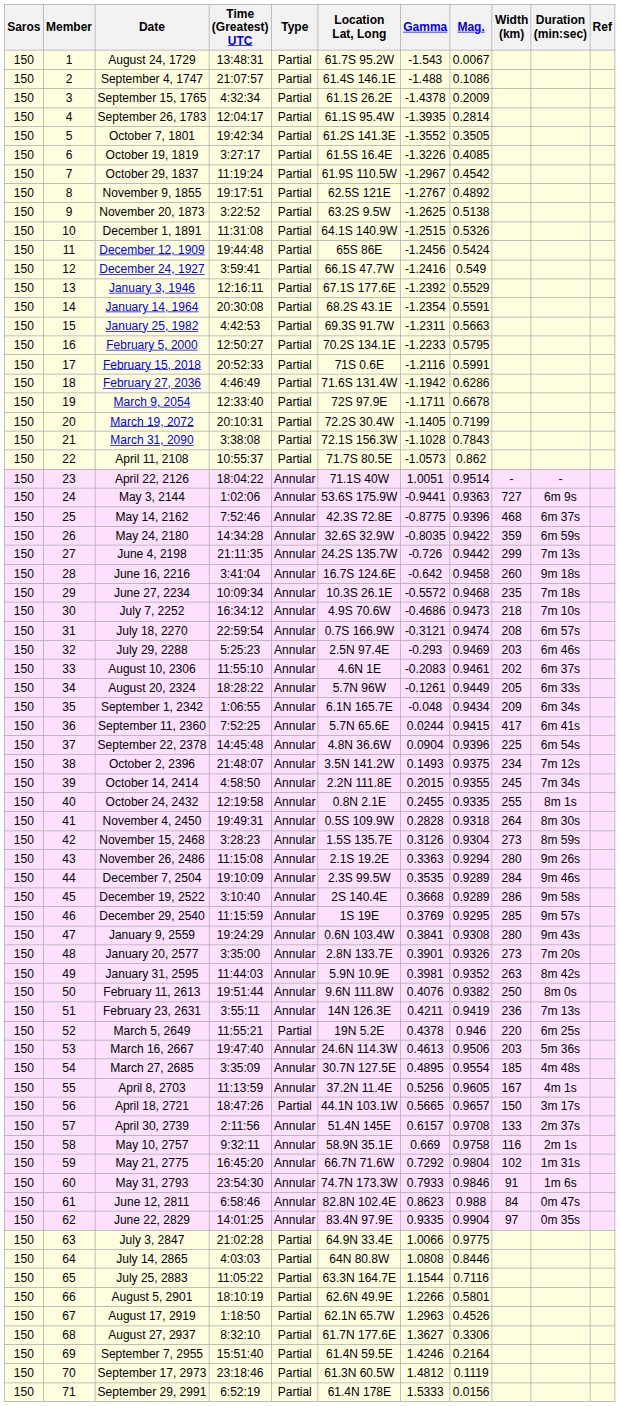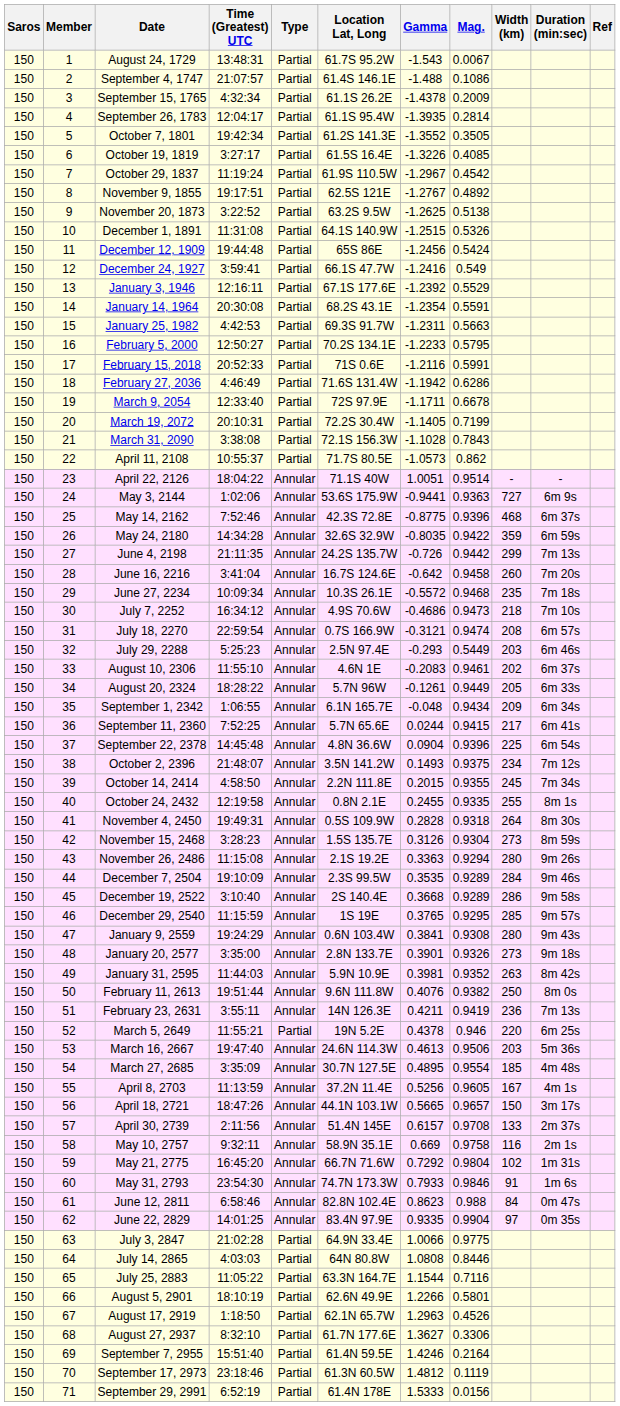 <table class=wikitable>
 <tr align=center>
 <th>Saros</th>
 <th>Member</th>
 <th>Date</th>
 <th>Time<br>(Greatest)<br><a href='#'>UTC</a></th>
 <th>Type</th>
 <th>Location<br>Lat, Long</th>
 <th><a href='#'>Gamma</a></th>
 <th><a href='#'>Mag.</a></th>
 <th>Width<br>(km)</th>
 <th>Duration<br>(min:sec)</th>
 <th>Ref</th>
 </tr>
 <tr align=center bgcolor=#ffffe0>
 <td>150</td>
 <td>1</td>
 <td>August 24, 1729</td>
 <td>13:48:31</td>
 <td>Partial</td>
 <td>61.7S 95.2W</td>
 <td>-1.543</td>
 <td>0.0067</td>
 <td></td>
 <td></td>
 <td></td>
 </tr>
 <tr align=center bgcolor=#ffffe0>
 <td>150</td>
 <td>2</td>
 <td>September 4, 1747</td>
 <td>21:07:57</td>
 <td>Partial</td>
 <td>61.4S 146.1E</td>
 <td>-1.488</td>
 <td>0.1086</td>
 <td></td>
 <td></td>
 <td></td>
 </tr>
 <tr align=center bgcolor=#ffffe0>
 <td>150</td>
 <td>3</td>
 <td>September 15, 1765</td>
 <td>4:32:34</td>
 <td>Partial</td>
 <td>61.1S 26.2E</td>
 <td>-1.4378</td>
 <td>0.2009</td>
 <td></td>
 <td></td>
 <td></td>
 </tr>
 <tr align=center bgcolor=#ffffe0>
 <td>150</td>
 <td>4</td>
 <td>September 26, 1783</td>
 <td>12:04:17</td>
 <td>Partial</td>
 <td>61.1S 95.4W</td>
 <td>-1.3935</td>
 <td>0.2814</td>
 <td></td>
 <td></td>
 <td></td>
 </tr>
 <tr align=center bgcolor=#ffffe0>
 <td>150</td>
 <td>5</td>
 <td>October 7, 1801</td>
 <td>19:42:34</td>
 <td>Partial</td>
 <td>61.2S 141.3E</td>
 <td>-1.3552</td>
 <td>0.3505</td>
 <td></td>
 <td></td>
 <td></td>
 </tr>
 <tr align=center bgcolor=#ffffe0>
 <td>150</td>
 <td>6</td>
 <td>October 19, 1819</td>
 <td>3:27:17</td>
 <td>Partial</td>
 <td>61.5S 16.4E</td>
 <td>-1.3226</td>
 <td>0.4085</td>
 <td></td>
 <td></td>
 <td></td>
 </tr>
 <tr align=center bgcolor=#ffffe0>
 <td>150</td>
 <td>7</td>
 <td>October 29, 1837</td>
 <td>11:19:24</td>
 <td>Partial</td>
 <td>61.9S 110.5W</td>
 <td>-1.2967</td>
 <td>0.4542</td>
 <td></td>
 <td></td>
 <td></td>
 </tr>
 <tr align=center bgcolor=#ffffe0>
 <td>150</td>
 <td>8</td>
 <td>November 9, 1855</td>
 <td>19:17:51</td>
 <td>Partial</td>
 <td>62.5S 121E</td>
 <td>-1.2767</td>
 <td>0.4892</td>
 <td></td>
 <td></td>
 <td></td>
 </tr>
 <tr align=center bgcolor=#ffffe0>
 <td>150</td>
 <td>9</td>
 <td>November 20, 1873</td>
 <td>3:22:52</td>
 <td>Partial</td>
 <td>63.2S 9.5W</td>
 <td>-1.2625</td>
 <td>0.5138</td>
 <td></td>
 <td></td>
 <td></td>
 </tr>
 <tr align=center bgcolor=#ffffe0>
 <td>150</td>
 <td>10</td>
 <td>December 1, 1891</td>
 <td>11:31:08</td>
 <td>Partial</td>
 <td>64.1S 140.9W</td>
 <td>-1.2515</td>
 <td>0.5326</td>
 <td></td>
 <td></td>
 <td></td>
 </tr>
 <tr align=center bgcolor=#ffffe0>
 <td>150</td>
 <td>11</td>
 <td><a href='#'>December 12, 1909</a></td>
 <td>19:44:48</td>
 <td>Partial</td>
 <td>65S 86E</td>
 <td>-1.2456</td>
 <td>0.5424</td>
 <td></td>
 <td></td>
 <td></td>
 </tr>
 <tr align=center bgcolor=#ffffe0>
 <td>150</td>
 <td>12</td>
 <td><a href='#'>December 24, 1927</a></td>
 <td>3:59:41</td>
 <td>Partial</td>
 <td>66.1S 47.7W</td>
 <td>-1.2416</td>
 <td>0.549</td>
 <td></td>
 <td></td>
 <td></td>
 </tr>
 <tr align=center bgcolor=#ffffe0>
 <td>150</td>
 <td>13</td>
 <td><a href='#'>January 3, 1946</a></td>
 <td>12:16:11</td>
 <td>Partial</td>
 <td>67.1S 177.6E</td>
 <td>-1.2392</td>
 <td>0.5529</td>
 <td></td>
 <td></td>
 <td></td>
 </tr>
 <tr align=center bgcolor=#ffffe0>
 <td>150</td>
 <td>14</td>
 <td><a href='#'>January 14, 1964</a></td>
 <td>20:30:08</td>
 <td>Partial</td>
 <td>68.2S 43.1E</td>
 <td>-1.2354</td>
 <td>0.5591</td>
 <td></td>
 <td></td>
 <td></td>
 </tr>
 <tr align=center bgcolor=#ffffe0>
 <td>150</td>
 <td>15</td>
 <td><a href='#'>January 25, 1982</a></td>
 <td>4:42:53</td>
 <td>Partial</td>
 <td>69.3S 91.7W</td>
 <td>-1.2311</td>
 <td>0.5663</td>
 <td></td>
 <td></td>
 <td></td>
 </tr>
 <tr align=center bgcolor=#ffffe0>
 <td>150</td>
 <td>16</td>
 <td><a href='#'>February 5, 2000</a></td>
 <td>12:50:27</td>
 <td>Partial</td>
 <td>70.2S 134.1E</td>
 <td>-1.2233</td>
 <td>0.5795</td>
 <td></td>
 <td></td>
 <td></td>
 </tr>
 <tr align=center bgcolor=#ffffe0>
 <td>150</td>
 <td>17</td>
 <td><a href='#'>February 15, 2018</a></td>
 <td>20:52:33</td>
 <td>Partial</td>
 <td>71S 0.6E</td>
 <td>-1.2116</td>
 <td>0.5991</td>
 <td></td>
 <td></td>
 <td></td>
 </tr>
 <tr align=center bgcolor=#ffffe0>
 <td>150</td>
 <td>18</td>
 <td><a href='#'>February 27, 2036</a></td>
 <td>4:46:49</td>
 <td>Partial</td>
 <td>71.6S 131.4W</td>
 <td>-1.1942</td>
 <td>0.6286</td>
 <td></td>
 <td></td>
 <td></td>
 </tr>
 <tr align=center bgcolor=#ffffe0>
 <td>150</td>
 <td>19</td>
 <td><a href='#'>March 9, 2054</a></td>
 <td>12:33:40</td>
 <td>Partial</td>
 <td>72S 97.9E</td>
 <td>-1.1711</td>
 <td>0.6678</td>
 <td></td>
 <td></td>
 <td></td>
 </tr>
 <tr align=center bgcolor=#ffffe0>
 <td>150</td>
 <td>20</td>
 <td><a href='#'>March 19, 2072</a></td>
 <td>20:10:31</td>
 <td>Partial</td>
 <td>72.2S 30.4W</td>
 <td>-1.1405</td>
 <td>0.7199</td>
 <td></td>
 <td></td>
 <td></td>
 </tr>
 <tr align=center bgcolor=#ffffe0>
 <td>150</td>
 <td>21</td>
 <td><a href='#'>March 31, 2090</a></td>
 <td>3:38:08</td>
 <td>Partial</td>
 <td>72.1S 156.3W</td>
 <td>-1.1028</td>
 <td>0.7843</td>
 <td></td>
 <td></td>
 <td></td>
 </tr>
 <tr align=center bgcolor=#ffffe0>
 <td>150</td>
 <td>22</td>
 <td>April 11, 2108</td>
 <td>10:55:37</td>
 <td>Partial</td>
 <td>71.7S 80.5E</td>
 <td>-1.0573</td>
 <td>0.862</td>
 <td></td>
 <td></td>
 <td></td>
 </tr>
 <tr align=center bgcolor=#ffe0ff>
 <td>150</td>
 <td>23</td>
 <td>April 22, 2126</td>
 <td>18:04:22</td>
 <td>Annular</td>
 <td>71.1S 40W</td>
 <td>1.0051</td>
 <td>0.9514</td>
 <td>-</td>
 <td>-</td>
 <td></td>
 </tr>
 <tr align=center bgcolor=#ffe0ff>
 <td>150</td>
 <td>24</td>
 <td>May 3, 2144</td>
 <td>1:02:06</td>
 <td>Annular</td>
 <td>53.6S 175.9W</td>
 <td>-0.9441</td>
 <td>0.9363</td>
 <td>727</td>
 <td>6m 9s</td>
 <td></td>
 </tr>
 <tr align=center bgcolor=#ffe0ff>
 <td>150</td>
 <td>25</td>
 <td>May 14, 2162</td>
 <td>7:52:46</td>
 <td>Annular</td>
 <td>42.3S 72.8E</td>
 <td>-0.8775</td>
 <td>0.9396</td>
 <td>468</td>
 <td>6m 37s</td>
 <td></td>
 </tr>
 <tr align=center bgcolor=#ffe0ff>
 <td>150</td>
 <td>26</td>
 <td>May 24, 2180</td>
 <td>14:34:28</td>
 <td>Annular</td>
 <td>32.6S 32.9W</td>
 <td>-0.8035</td>
 <td>0.9422</td>
 <td>359</td>
 <td>6m 59s</td>
 <td></td>
 </tr>
 <tr align=center bgcolor=#ffe0ff>
 <td>150</td>
 <td>27</td>
 <td>June 4, 2198</td>
 <td>21:11:35</td>
 <td>Annular</td>
 <td>24.2S 135.7W</td>
 <td>-0.726</td>
 <td>0.9442</td>
 <td>299</td>
 <td>7m 13s</td>
 <td></td>
 </tr>
 <tr align=center bgcolor=#ffe0ff>
 <td>150</td>
 <td>28</td>
 <td>June 16, 2216</td>
 <td>3:41:04</td>
 <td>Annular</td>
 <td>16.7S 124.6E</td>
 <td>-0.642</td>
 <td>0.9458</td>
 <td>260</td>
-<td>9m 18s</td>
+<td>7m 20s</td>
 <td></td>
 </tr>
 <tr align=center bgcolor=#ffe0ff>
 <td>150</td>
 <td>29</td>
 <td>June 27, 2234</td>
 <td>10:09:34</td>
 <td>Annular</td>
 <td>10.3S 26.1E</td>
 <td>-0.5572</td>
 <td>0.9468</td>
 <td>235</td>
 <td>7m 18s</td>
 <td></td>
 </tr>
 <tr align=center bgcolor=#ffe0ff>
 <td>150</td>
 <td>30</td>
 <td>July 7, 2252</td>
 <td>16:34:12</td>
 <td>Annular</td>
 <td>4.9S 70.6W</td>
 <td>-0.4686</td>
 <td>0.9473</td>
 <td>218</td>
 <td>7m 10s</td>
 <td></td>
 </tr>
 <tr align=center bgcolor=#ffe0ff>
 <td>150</td>
 <td>31</td>
 <td>July 18, 2270</td>
 <td>22:59:54</td>
 <td>Annular</td>
 <td>0.7S 166.9W</td>
 <td>-0.3121</td>
 <td>0.9474</td>
 <td>208</td>
 <td>6m 57s</td>
 <td></td>
 </tr>
 <tr align=center bgcolor=#ffe0ff>
 <td>150</td>
 <td>32</td>
 <td>July 29, 2288</td>
 <td>5:25:23</td>
 <td>Annular</td>
 <td>2.5N 97.4E</td>
 <td>-0.293</td>
-<td>0.9469</td>
+<td>0.5449</td>
 <td>203</td>
 <td>6m 46s</td>
 <td></td>
 </tr>
 <tr align=center bgcolor=#ffe0ff>
 <td>150</td>
 <td>33</td>
 <td>August 10, 2306</td>
 <td>11:55:10</td>
 <td>Annular</td>
 <td>4.6N 1E</td>
 <td>-0.2083</td>
 <td>0.9461</td>
 <td>202</td>
 <td>6m 37s</td>
 <td></td>
 </tr>
 <tr align=center bgcolor=#ffe0ff>
 <td>150</td>
 <td>34</td>
 <td>August 20, 2324</td>
 <td>18:28:22</td>
 <td>Annular</td>
 <td>5.7N 96W</td>
 <td>-0.1261</td>
 <td>0.9449</td>
 <td>205</td>
 <td>6m 33s</td>
 <td></td>
 </tr>
 <tr align=center bgcolor=#ffe0ff>
 <td>150</td>
 <td>35</td>
 <td>September 1, 2342</td>
 <td>1:06:55</td>
 <td>Annular</td>
 <td>6.1N 165.7E</td>
 <td>-0.048</td>
 <td>0.9434</td>
 <td>209</td>
 <td>6m 34s</td>
 <td></td>
 </tr>
 <tr align=center bgcolor=#ffe0ff>
 <td>150</td>
 <td>36</td>
 <td>September 11, 2360</td>
 <td>7:52:25</td>
 <td>Annular</td>
 <td>5.7N 65.6E</td>
 <td>0.0244</td>
 <td>0.9415</td>
-<td>417</td>
+<td>217</td>
 <td>6m 41s</td>
 <td></td>
 </tr>
 <tr align=center bgcolor=#ffe0ff>
 <td>150</td>
 <td>37</td>
 <td>September 22, 2378</td>
 <td>14:45:48</td>
 <td>Annular</td>
 <td>4.8N 36.6W</td>
 <td>0.0904</td>
 <td>0.9396</td>
 <td>225</td>
 <td>6m 54s</td>
 <td></td>
 </tr>
 <tr align=center bgcolor=#ffe0ff>
 <td>150</td>
 <td>38</td>
 <td>October 2, 2396</td>
 <td>21:48:07</td>
 <td>Annular</td>
 <td>3.5N 141.2W</td>
 <td>0.1493</td>
 <td>0.9375</td>
 <td>234</td>
 <td>7m 12s</td>
 <td></td>
 </tr>
 <tr align=center bgcolor=#ffe0ff>
 <td>150</td>
 <td>39</td>
 <td>October 14, 2414</td>
 <td>4:58:50</td>
 <td>Annular</td>
 <td>2.2N 111.8E</td>
 <td>0.2015</td>
 <td>0.9355</td>
 <td>245</td>
 <td>7m 34s</td>
 <td></td>
 </tr>
 <tr align=center bgcolor=#ffe0ff>
 <td>150</td>
 <td>40</td>
 <td>October 24, 2432</td>
 <td>12:19:58</td>
 <td>Annular</td>
 <td>0.8N 2.1E</td>
 <td>0.2455</td>
 <td>0.9335</td>
 <td>255</td>
 <td>8m 1s</td>
 <td></td>
 </tr>
 <tr align=center bgcolor=#ffe0ff>
 <td>150</td>
 <td>41</td>
 <td>November 4, 2450</td>
 <td>19:49:31</td>
 <td>Annular</td>
 <td>0.5S 109.9W</td>
 <td>0.2828</td>
 <td>0.9318</td>
 <td>264</td>
 <td>8m 30s</td>
 <td></td>
 </tr>
 <tr align=center bgcolor=#ffe0ff>
 <td>150</td>
 <td>42</td>
 <td>November 15, 2468</td>
 <td>3:28:23</td>
 <td>Annular</td>
 <td>1.5S 135.7E</td>
 <td>0.3126</td>
 <td>0.9304</td>
 <td>273</td>
 <td>8m 59s</td>
 <td></td>
 </tr>
 <tr align=center bgcolor=#ffe0ff>
 <td>150</td>
 <td>43</td>
 <td>November 26, 2486</td>
 <td>11:15:08</td>
 <td>Annular</td>
 <td>2.1S 19.2E</td>
 <td>0.3363</td>
 <td>0.9294</td>
 <td>280</td>
 <td>9m 26s</td>
 <td></td>
 </tr>
 <tr align=center bgcolor=#ffe0ff>
 <td>150</td>
 <td>44</td>
 <td>December 7, 2504</td>
 <td>19:10:09</td>
 <td>Annular</td>
 <td>2.3S 99.5W</td>
 <td>0.3535</td>
 <td>0.9289</td>
 <td>284</td>
 <td>9m 46s</td>
 <td></td>
 </tr>
 <tr align=center bgcolor=#ffe0ff>
 <td>150</td>
 <td>45</td>
 <td>December 19, 2522</td>
 <td>3:10:40</td>
 <td>Annular</td>
 <td>2S 140.4E</td>
 <td>0.3668</td>
 <td>0.9289</td>
 <td>286</td>
 <td>9m 58s</td>
 <td></td>
 </tr>
 <tr align=center bgcolor=#ffe0ff>
 <td>150</td>
 <td>46</td>
 <td>December 29, 2540</td>
 <td>11:15:59</td>
 <td>Annular</td>
 <td>1S 19E</td>
-<td>0.3769</td>
+<td>0.3765</td>
 <td>0.9295</td>
 <td>285</td>
 <td>9m 57s</td>
 <td></td>
 </tr>
 <tr align=center bgcolor=#ffe0ff>
 <td>150</td>
 <td>47</td>
 <td>January 9, 2559</td>
 <td>19:24:29</td>
 <td>Annular</td>
 <td>0.6N 103.4W</td>
 <td>0.3841</td>
 <td>0.9308</td>
 <td>280</td>
 <td>9m 43s</td>
 <td></td>
 </tr>
 <tr align=center bgcolor=#ffe0ff>
 <td>150</td>
 <td>48</td>
 <td>January 20, 2577</td>
 <td>3:35:00</td>
 <td>Annular</td>
 <td>2.8N 133.7E</td>
 <td>0.3901</td>
 <td>0.9326</td>
 <td>273</td>
-<td>7m 20s</td>
+<td>9m 18s</td>
 <td></td>
 </tr>
 <tr align=center bgcolor=#ffe0ff>
 <td>150</td>
 <td>49</td>
 <td>January 31, 2595</td>
 <td>11:44:03</td>
 <td>Annular</td>
 <td>5.9N 10.9E</td>
 <td>0.3981</td>
 <td>0.9352</td>
 <td>263</td>
 <td>8m 42s</td>
 <td></td>
 </tr>
 <tr align=center bgcolor=#ffe0ff>
 <td>150</td>
 <td>50</td>
 <td>February 11, 2613</td>
 <td>19:51:44</td>
 <td>Annular</td>
 <td>9.6N 111.8W</td>
 <td>0.4076</td>
 <td>0.9382</td>
 <td>250</td>
 <td>8m 0s</td>
 <td></td>
 </tr>
 <tr align=center bgcolor=#ffe0ff>
 <td>150</td>
 <td>51</td>
 <td>February 23, 2631</td>
 <td>3:55:11</td>
 <td>Annular</td>
 <td>14N 126.3E</td>
 <td>0.4211</td>
 <td>0.9419</td>
 <td>236</td>
 <td>7m 13s</td>
 <td></td>
 </tr>
 <tr align=center bgcolor=#ffe0ff>
 <td>150</td>
 <td>52</td>
 <td>March 5, 2649</td>
 <td>11:55:21</td>
 <td>Partial</td>
 <td>19N 5.2E</td>
 <td>0.4378</td>
 <td>0.946</td>
 <td>220</td>
 <td>6m 25s</td>
 <td></td>
 </tr>
 <tr align=center bgcolor=#ffe0ff>
 <td>150</td>
 <td>53</td>
 <td>March 16, 2667</td>
 <td>19:47:40</td>
 <td>Annular</td>
 <td>24.6N 114.3W</td>
 <td>0.4613</td>
 <td>0.9506</td>
 <td>203</td>
 <td>5m 36s</td>
 <td></td>
 </tr>
 <tr align=center bgcolor=#ffe0ff>
 <td>150</td>
 <td>54</td>
 <td>March 27, 2685</td>
 <td>3:35:09</td>
 <td>Annular</td>
 <td>30.7N 127.5E</td>
 <td>0.4895</td>
 <td>0.9554</td>
 <td>185</td>
 <td>4m 48s</td>
 <td></td>
 </tr>
 <tr align=center bgcolor=#ffe0ff>
 <td>150</td>
 <td>55</td>
 <td>April 8, 2703</td>
 <td>11:13:59</td>
 <td>Annular</td>
 <td>37.2N 11.4E</td>
 <td>0.5256</td>
 <td>0.9605</td>
 <td>167</td>
 <td>4m 1s</td>
 <td></td>
 </tr>
 <tr align=center bgcolor=#ffe0ff>
 <td>150</td>
 <td>56</td>
 <td>April 18, 2721</td>
 <td>18:47:26</td>
-<td>Partial</td>
+<td>Annular</td>
 <td>44.1N 103.1W</td>
 <td>0.5665</td>
 <td>0.9657</td>
 <td>150</td>
 <td>3m 17s</td>
 <td></td>
 </tr>
 <tr align=center bgcolor=#ffe0ff>
 <td>150</td>
 <td>57</td>
 <td>April 30, 2739</td>
 <td>2:11:56</td>
 <td>Annular</td>
 <td>51.4N 145E</td>
 <td>0.6157</td>
 <td>0.9708</td>
 <td>133</td>
 <td>2m 37s</td>
 <td></td>
 </tr>
 <tr align=center bgcolor=#ffe0ff>
 <td>150</td>
 <td>58</td>
 <td>May 10, 2757</td>
 <td>9:32:11</td>
 <td>Annular</td>
 <td>58.9N 35.1E</td>
 <td>0.669</td>
 <td>0.9758</td>
 <td>116</td>
 <td>2m 1s</td>
 <td></td>
 </tr>
 <tr align=center bgcolor=#ffe0ff>
 <td>150</td>
 <td>59</td>
 <td>May 21, 2775</td>
 <td>16:45:20</td>
 <td>Annular</td>
 <td>66.7N 71.6W</td>
 <td>0.7292</td>
 <td>0.9804</td>
 <td>102</td>
 <td>1m 31s</td>
 <td></td>
 </tr>
 <tr align=center bgcolor=#ffe0ff>
 <td>150</td>
 <td>60</td>
 <td>May 31, 2793</td>
 <td>23:54:30</td>
 <td>Annular</td>
 <td>74.7N 173.3W</td>
 <td>0.7933</td>
 <td>0.9846</td>
 <td>91</td>
 <td>1m 6s</td>
 <td></td>
 </tr>
 <tr align=center bgcolor=#ffe0ff>
 <td>150</td>
 <td>61</td>
 <td>June 12, 2811</td>
 <td>6:58:46</td>
 <td>Annular</td>
 <td>82.8N 102.4E</td>
 <td>0.8623</td>
 <td>0.988</td>
 <td>84</td>
 <td>0m 47s</td>
 <td></td>
 </tr>
 <tr align=center bgcolor=#ffe0ff>
 <td>150</td>
 <td>62</td>
 <td>June 22, 2829</td>
 <td>14:01:25</td>
 <td>Annular</td>
 <td>83.4N 97.9E</td>
 <td>0.9335</td>
 <td>0.9904</td>
 <td>97</td>
 <td>0m 35s</td>
 <td></td>
 </tr>
 <tr align=center bgcolor=#ffffe0>
 <td>150</td>
 <td>63</td>
 <td>July 3, 2847</td>
 <td>21:02:28</td>
 <td>Partial</td>
 <td>64.9N 33.4E</td>
 <td>1.0066</td>
 <td>0.9775</td>
 <td></td>
 <td></td>
 <td></td>
 </tr>
 <tr align=center bgcolor=#ffffe0>
 <td>150</td>
 <td>64</td>
 <td>July 14, 2865</td>
 <td>4:03:03</td>
 <td>Partial</td>
 <td>64N 80.8W</td>
 <td>1.0808</td>
 <td>0.8446</td>
 <td></td>
 <td></td>
 <td></td>
 </tr>
 <tr align=center bgcolor=#ffffe0>
 <td>150</td>
 <td>65</td>
 <td>July 25, 2883</td>
 <td>11:05:22</td>
 <td>Partial</td>
 <td>63.3N 164.7E</td>
 <td>1.1544</td>
 <td>0.7116</td>
 <td></td>
 <td></td>
 <td></td>
 </tr>
 <tr align=center bgcolor=#ffffe0>
 <td>150</td>
 <td>66</td>
 <td>August 5, 2901</td>
 <td>18:10:19</td>
 <td>Partial</td>
 <td>62.6N 49.9E</td>
 <td>1.2266</td>
 <td>0.5801</td>
 <td></td>
 <td></td>
 <td></td>
 </tr>
 <tr align=center bgcolor=#ffffe0>
 <td>150</td>
 <td>67</td>
 <td>August 17, 2919</td>
 <td>1:18:50</td>
 <td>Partial</td>
 <td>62.1N 65.7W</td>
 <td>1.2963</td>
 <td>0.4526</td>
 <td></td>
 <td></td>
 <td></td>
 </tr>
 <tr align=center bgcolor=#ffffe0>
 <td>150</td>
 <td>68</td>
 <td>August 27, 2937</td>
 <td>8:32:10</td>
 <td>Partial</td>
 <td>61.7N 177.6E</td>
 <td>1.3627</td>
 <td>0.3306</td>
 <td></td>
 <td></td>
 <td></td>
 </tr>
 <tr align=center bgcolor=#ffffe0>
 <td>150</td>
 <td>69</td>
 <td>September 7, 2955</td>
 <td>15:51:40</td>
 <td>Partial</td>
 <td>61.4N 59.5E</td>
 <td>1.4246</td>
 <td>0.2164</td>
 <td></td>
 <td></td>
 <td></td>
 </tr>
 <tr align=center bgcolor=#ffffe0>
 <td>150</td>
 <td>70</td>
 <td>September 17, 2973</td>
 <td>23:18:46</td>
 <td>Partial</td>
 <td>61.3N 60.5W</td>
 <td>1.4812</td>
 <td>0.1119</td>
 <td></td>
 <td></td>
 <td></td>
 </tr>
 <tr align=center bgcolor=#ffffe0>
 <td>150</td>
 <td>71</td>
 <td>September 29, 2991</td>
 <td>6:52:19</td>
 <td>Partial</td>
 <td>61.4N 178E</td>
 <td>1.5333</td>
 <td>0.0156</td>
 <td></td>
 <td></td>
 <td></td>
 </tr>
 </table>
